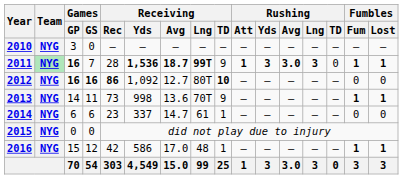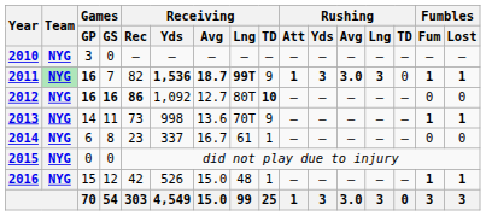 <table class=wikitable style="text-align:center;">
 <tr>
 <th rowspan="2">Year</th>
 <th rowspan="2">Team</th>
 <th colspan="2">Games</th>
 <th colspan="5">Receiving</th>
 <th colspan="5">Rushing</th>
 <th colspan="2">Fumbles</th>
 </tr>
 <tr>
 <th>GP</th>
 <th>GS</th>
 <th>Rec</th>
 <th>Yds</th>
 <th>Avg</th>
 <th>Lng</th>
 <th>TD</th>
 <th>Att</th>
 <th>Yds</th>
 <th>Avg</th>
 <th>Lng</th>
 <th>TD</th>
 <th>Fum</th>
 <th>Lost</th>
 </tr>
 <tr>
 <th><a href='#'>2010</a></th>
 <th><a href='#'>NYG</a></th>
 <td>3</td>
 <td>0</td>
 <td>—</td>
 <td>—</td>
 <td>—</td>
 <td>—</td>
 <td>—</td>
 <td>—</td>
 <td>—</td>
 <td>—</td>
 <td>—</td>
 <td>—</td>
 <td>—</td>
 <td>—</td>
 </tr>
 <tr>
 <th><a href='#'>2011</a></th>
 <th style="background:#afe6ba;"><a href='#'>NYG</a></th>
 <td><strong>16</strong></td>
 <td>7</td>
-<td>28</td>
+<td>82</td>
 <td><strong>1,536</strong></td>
 <td><strong>18.7</strong></td>
 <td><strong>99T</strong></td>
 <td>9</td>
 <td><strong>1</strong></td>
 <td><strong>3</strong></td>
 <td><strong>3.0</strong></td>
 <td><strong>3</strong></td>
 <td>0</td>
 <td><strong>1</strong></td>
 <td><strong>1</strong></td>
 </tr>
 <tr>
 <th><a href='#'>2012</a></th>
 <th><a href='#'>NYG</a></th>
 <td><strong>16</strong></td>
 <td><strong>16</strong></td>
 <td><strong>86</strong></td>
 <td>1,092</td>
 <td>12.7</td>
 <td>80T</td>
 <td><strong>10</strong></td>
 <td>—</td>
 <td>—</td>
 <td>—</td>
 <td>—</td>
 <td>—</td>
 <td>0</td>
 <td>0</td>
 </tr>
 <tr>
 <th><a href='#'>2013</a></th>
 <th><a href='#'>NYG</a></th>
 <td>14</td>
 <td>11</td>
 <td>73</td>
 <td>998</td>
 <td>13.6</td>
 <td>70T</td>
 <td>9</td>
 <td>—</td>
 <td>—</td>
 <td>—</td>
 <td>—</td>
 <td>—</td>
 <td><strong>1</strong></td>
 <td><strong>1</strong></td>
 </tr>
 <tr>
 <th><a href='#'>2014</a></th>
 <th><a href='#'>NYG</a></th>
 <td>6</td>
-<td>6</td>
+<td>8</td>
 <td>23</td>
 <td>337</td>
-<td>14.7</td>
+<td>16.7</td>
 <td>61</td>
 <td>1</td>
 <td>—</td>
 <td>—</td>
 <td>—</td>
 <td>—</td>
 <td>—</td>
 <td>0</td>
 <td>0</td>
 </tr>
 <tr>
 <th><a href='#'>2015</a></th>
 <th><a href='#'>NYG</a></th>
 <td>0</td>
 <td>0</td>
 <td colspan="12"><em>did not play due to injury</em></td>
 </tr>
 <tr>
 <th><a href='#'>2016</a></th>
 <th><a href='#'>NYG</a></th>
 <td>15</td>
 <td>12</td>
 <td>42</td>
-<td>586</td>
-<td>17.0</td>
+<td>526</td>
+<td>15.0</td>
 <td>48</td>
 <td>1</td>
 <td>—</td>
 <td>—</td>
 <td>—</td>
 <td>—</td>
 <td>—</td>
 <td><strong>1</strong></td>
 <td><strong>1</strong></td>
 </tr>
 <tr>
 <th colspan="2"></th>
 <th>70</th>
 <th>54</th>
 <th>303</th>
 <th>4,549</th>
 <th>15.0</th>
 <th>99</th>
 <th>25</th>
 <th>1</th>
 <th>3</th>
 <th>3.0</th>
 <th>3</th>
 <th>0</th>
 <th>3</th>
 <th>3</th>
 </tr>
 </table>
